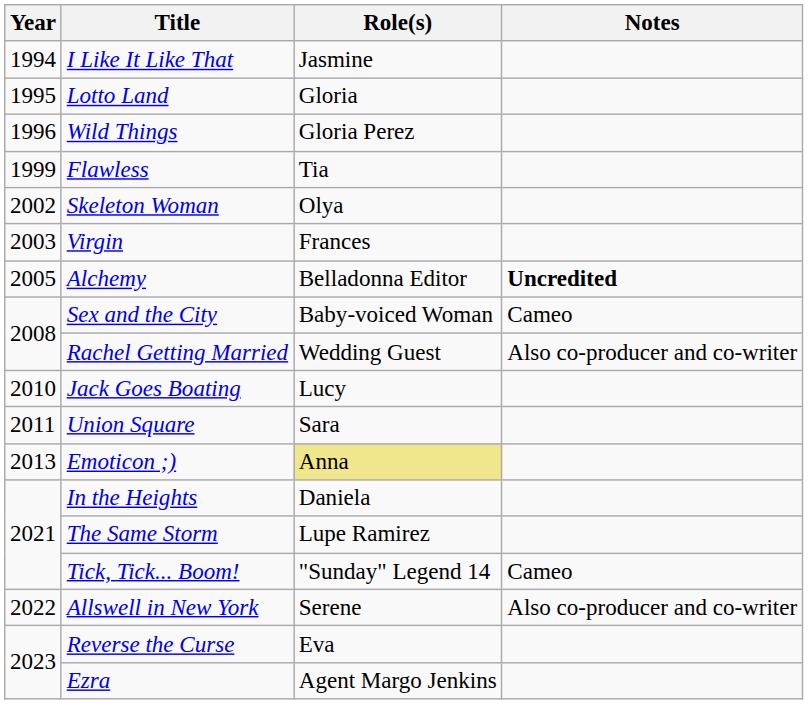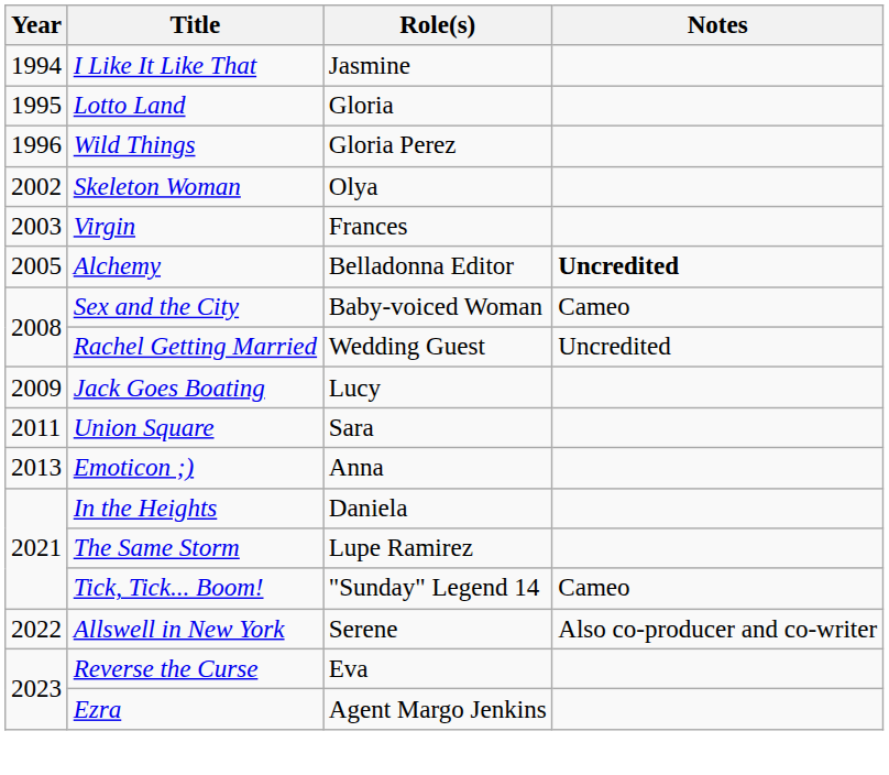 <table class="wikitable plainrowheaders sortable">
 <tr>
 <th scope="col">Year</th>
 <th scope="col">Title</th>
 <th scope="col">Role(s)</th>
 <th scope="col" class="unsortable">Notes</th>
 </tr>
 <tr>
 <td>1994</td>
 <td><em><a href='#'>I Like It Like That</a></em></td>
 <td>Jasmine</td>
 <td></td>
 </tr>
 <tr>
 <td>1995</td>
 <td><em><a href='#'>Lotto Land</a></em></td>
 <td>Gloria</td>
 <td></td>
 </tr>
 <tr>
 <td>1996</td>
 <td><em><a href='#'>Wild Things</a></em></td>
 <td>Gloria Perez</td>
-<td></td>
-</tr>
-<tr>
-<td>1999</td>
-<td><em><a href='#'>Flawless</a></em></td>
-<td>Tia</td>
 <td></td>
 </tr>
 <tr>
 <td>2002</td>
 <td><em><a href='#'>Skeleton Woman</a></em></td>
 <td>Olya</td>
 <td></td>
 </tr>
 <tr>
 <td>2003</td>
 <td><em><a href='#'>Virgin</a></em></td>
 <td>Frances</td>
 <td></td>
 </tr>
 <tr>
 <td>2005</td>
 <td><em><a href='#'>Alchemy</a></em></td>
 <td>Belladonna Editor</td>
 <td><strong>Uncredited</strong></td>
 </tr>
 <tr>
 <td rowspan="2">2008</td>
 <td><em><a href='#'>Sex and the City</a></em></td>
 <td>Baby-voiced Woman</td>
 <td>Cameo</td>
 </tr>
 <tr>
 <td><em><a href='#'>Rachel Getting Married</a></em></td>
 <td>Wedding Guest</td>
-<td>Also co-producer and co-writer</td>
+<td>Uncredited</td>
 </tr>
 <tr>
-<td>2010</td>
+<td>2009</td>
 <td><em><a href='#'>Jack Goes Boating</a></em></td>
 <td>Lucy</td>
 <td></td>
 </tr>
 <tr>
 <td>2011</td>
 <td><em><a href='#'>Union Square</a></em></td>
 <td>Sara</td>
 <td></td>
 </tr>
 <tr>
 <td>2013</td>
 <td><em><a href='#'>Emoticon ;)</a></em></td>
-<td style="background: khaki;">Anna</td>
+<td>Anna</td>
 <td></td>
 </tr>
 <tr>
 <td rowspan="3">2021</td>
 <td><em><a href='#'>In the Heights</a></em></td>
 <td>Daniela</td>
 <td></td>
 </tr>
 <tr>
 <td><em><a href='#'>The Same Storm</a></em></td>
 <td>Lupe Ramirez</td>
 <td></td>
 </tr>
 <tr>
 <td><em><a href='#'>Tick, Tick... Boom!</a></em></td>
 <td>"Sunday" Legend 14</td>
 <td>Cameo</td>
 </tr>
 <tr>
 <td>2022</td>
 <td><em><a href='#'>Allswell in New York</a></em></td>
 <td>Serene</td>
 <td>Also co-producer and co-writer</td>
 </tr>
 <tr>
 <td rowspan="2">2023</td>
 <td><em><a href='#'>Reverse the Curse</a></em></td>
 <td>Eva</td>
 <td></td>
 </tr>
 <tr>
 <td><em><a href='#'>Ezra</a></em></td>
 <td>Agent Margo Jenkins</td>
 <td></td>
 </tr>
 </table>
